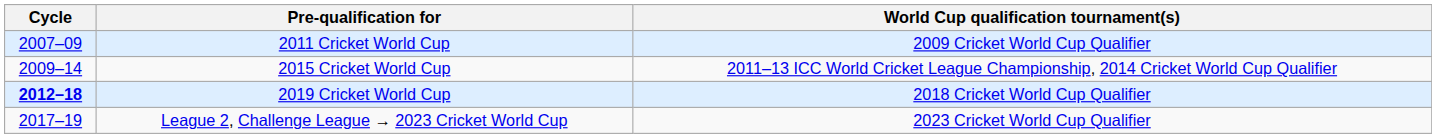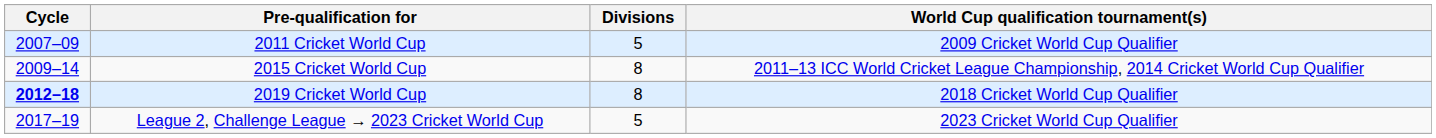 <table class="wikitable" style="font-size:90%; width: 100%; text-align: center;">
 <tr>
 <th>Cycle</th>
 <th>Pre-qualification for</th>
+<th>Divisions</th>
 <th>World Cup qualification tournament(s)</th>
 </tr>
 <tr style="background:#ddeeff">
 <td><a href='#'>2007–09</a></td>
 <td><a href='#'>2011 Cricket World Cup</a></td>
+<td>5</td>
 <td><a href='#'>2009 Cricket World Cup Qualifier</a></td>
 </tr>
 <tr>
 <td><a href='#'>2009–14</a></td>
 <td><a href='#'>2015 Cricket World Cup</a></td>
+<td>8</td>
 <td><a href='#'>2011–13 ICC World Cricket League Championship</a>, <a href='#'>2014 Cricket World Cup Qualifier</a></td>
 </tr>
 <tr style="background:#ddeeff">
 <td><strong><a href='#'>2012–18</a></strong></td>
 <td><a href='#'>2019 Cricket World Cup</a></td>
+<td>8</td>
 <td><a href='#'>2018 Cricket World Cup Qualifier</a></td>
 </tr>
 <tr>
 <td><a href='#'>2017–19</a></td>
 <td><a href='#'>League 2</a>, <a href='#'>Challenge League</a> → <a href='#'>2023 Cricket World Cup</a></td>
+<td>5</td>
 <td><a href='#'>2023 Cricket World Cup Qualifier</a></td>
 </tr>
 </table>
